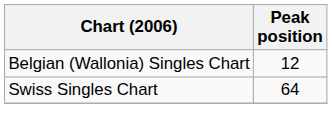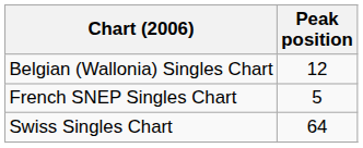 <table class="wikitable sortable">
 <tr>
 <th>Chart (2006)</th>
 <th>Peak<br>position</th>
 </tr>
 <tr>
 <td>Belgian (Wallonia) Singles Chart</td>
 <td align="center">12</td>
 </tr>
 <tr>
+<td>French SNEP Singles Chart</td>
+<td align="center">5</td>
+</tr>
+<tr>
 <td>Swiss Singles Chart</td>
 <td align="center">64</td>
 </tr>
 <tr>
 </tr>
 </table>
